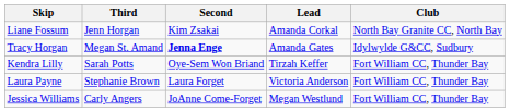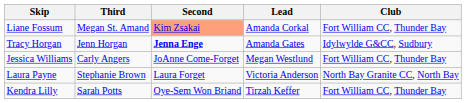 <table class="wikitable">
 <tr>
 <th>Skip</th>
 <th>Third</th>
 <th>Second</th>
 <th>Lead</th>
 <th>Club</th>
 </tr>
 <tr>
 <td><a href='#'>Liane Fossum</a></td>
-<td><a href='#'>Jenn Horgan</a></td>
-<td><a href='#'>Kim Zsakai</a></td>
+<td><a href='#'>Megan St. Amand</a></td>
+<td style="background: lightsalmon;"><a href='#'>Kim Zsakai</a></td>
 <td><a href='#'>Amanda Corkal</a></td>
-<td><a href='#'>North Bay Granite CC</a>, <a href='#'>North Bay</a></td>
+<td><a href='#'>Fort William CC</a>, <a href='#'>Thunder Bay</a></td>
 </tr>
 <tr>
 <td><a href='#'>Tracy Horgan</a></td>
-<td><a href='#'>Megan St. Amand</a></td>
+<td><a href='#'>Jenn Horgan</a></td>
 <td><strong><a href='#'>Jenna Enge</a></strong></td>
 <td><a href='#'>Amanda Gates</a></td>
 <td><a href='#'>Idylwylde G&CC</a>, <a href='#'>Sudbury</a></td>
+</tr>
+<tr>
+<td><a href='#'>Jessica Williams</a></td>
+<td><a href='#'>Carly Angers</a></td>
+<td><a href='#'>JoAnne Come-Forget</a></td>
+<td><a href='#'>Megan Westlund</a></td>
+<td><a href='#'>Fort William CC</a>, <a href='#'>Thunder Bay</a></td>
+</tr>
+<tr>
+<td><a href='#'>Laura Payne</a></td>
+<td><a href='#'>Stephanie Brown</a></td>
+<td><a href='#'>Laura Forget</a></td>
+<td><a href='#'>Victoria Anderson</a></td>
+<td><a href='#'>North Bay Granite CC</a>, <a href='#'>North Bay</a></td>
 </tr>
 <tr>
 <td><a href='#'>Kendra Lilly</a></td>
 <td><a href='#'>Sarah Potts</a></td>
 <td><a href='#'>Oye-Sem Won Briand</a></td>
 <td><a href='#'>Tirzah Keffer</a></td>
 <td><a href='#'>Fort William CC</a>, <a href='#'>Thunder Bay</a></td>
 </tr>
-<tr>
-<td><a href='#'>Laura Payne</a></td>
-<td><a href='#'>Stephanie Brown</a></td>
-<td><a href='#'>Laura Forget</a></td>
-<td><a href='#'>Victoria Anderson</a></td>
-<td><a href='#'>Fort William CC</a>, <a href='#'>Thunder Bay</a></td>
-</tr>
-<tr>
-<td><a href='#'>Jessica Williams</a></td>
-<td><a href='#'>Carly Angers</a></td>
-<td><a href='#'>JoAnne Come-Forget</a></td>
-<td><a href='#'>Megan Westlund</a></td>
-<td><a href='#'>Fort William CC</a>, <a href='#'>Thunder Bay</a></td>
-</tr>
 </table>
